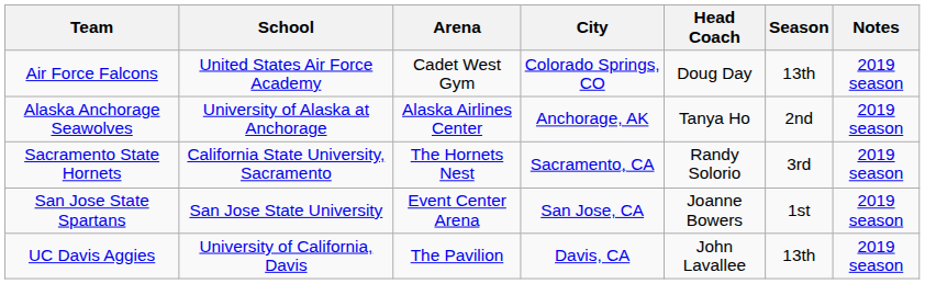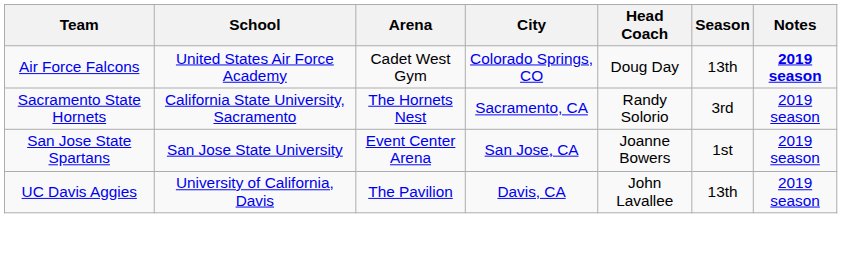 <table class="wikitable sortable" style="text-align:center;">
 <tr>
 <th>Team</th>
 <th>School</th>
 <th>Arena</th>
 <th>City</th>
 <th>Head Coach</th>
 <th>Season</th>
 <th>Notes</th>
 </tr>
 <tr>
 <td><a href='#'>Air Force Falcons</a></td>
 <td><a href='#'>United States Air Force Academy</a></td>
 <td>Cadet West Gym</td>
 <td><a href='#'>Colorado Springs, CO</a></td>
 <td>Doug Day</td>
 <td>13th</td>
-<td><a href='#'>2019 season</a></td>
-</tr>
-<tr>
-<td><a href='#'>Alaska Anchorage Seawolves</a></td>
-<td><a href='#'>University of Alaska at Anchorage</a></td>
-<td><a href='#'>Alaska Airlines Center</a></td>
-<td><a href='#'>Anchorage, AK</a></td>
-<td>Tanya Ho</td>
-<td>2nd</td>
-<td><a href='#'>2019 season</a></td>
+<td><strong><a href='#'>2019 season</a></strong></td>
 </tr>
 <tr>
 <td><a href='#'>Sacramento State Hornets</a></td>
 <td><a href='#'>California State University, Sacramento</a></td>
 <td><a href='#'>The Hornets Nest</a></td>
 <td><a href='#'>Sacramento, CA</a></td>
 <td>Randy Solorio</td>
 <td>3rd</td>
 <td><a href='#'>2019 season</a></td>
 </tr>
 <tr>
 <td><a href='#'>San Jose State Spartans</a></td>
 <td><a href='#'>San Jose State University</a></td>
 <td><a href='#'>Event Center Arena</a></td>
 <td><a href='#'>San Jose, CA</a></td>
 <td>Joanne Bowers</td>
 <td>1st</td>
 <td><a href='#'>2019 season</a></td>
 </tr>
 <tr>
 <td><a href='#'>UC Davis Aggies</a></td>
 <td><a href='#'>University of California, Davis</a></td>
 <td><a href='#'>The Pavilion</a></td>
 <td><a href='#'>Davis, CA</a></td>
 <td>John Lavallee</td>
 <td>13th</td>
 <td><a href='#'>2019 season</a></td>
 </tr>
 </table>
